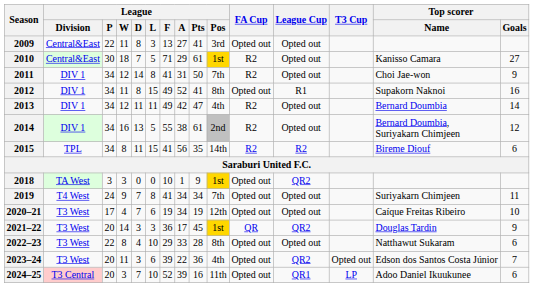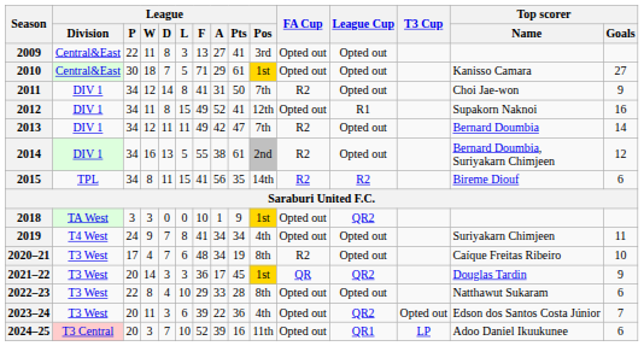 <table class="wikitable" style="text-align: center">
 <tr>
 <th rowspan=2>Season</th>
 <th colspan=9>League</th>
 <th rowspan=2><a href='#'>FA Cup</a></th>
 <th rowspan=2><a href='#'>League Cup</a></th>
 <th rowspan=2><a href='#'>T3 Cup</a></th>
 <th colspan=2>Top scorer</th>
 </tr>
 <tr>
 <th>Division</th>
 <th>P</th>
 <th>W</th>
 <th>D</th>
 <th>L</th>
 <th>F</th>
 <th>A</th>
 <th>Pts</th>
 <th>Pos</th>
 <th>Name</th>
 <th>Goals</th>
 </tr>
 <tr>
 <th>2009</th>
 <td><a href='#'>Central&East</a></td>
 <td>22</td>
 <td>11</td>
 <td>8</td>
 <td>3</td>
 <td>13</td>
 <td>27</td>
 <td>41</td>
 <td>3rd</td>
 <td>Opted out</td>
 <td>Opted out</td>
 <td></td>
 <td></td>
 <td></td>
 </tr>
 <tr>
 <th>2010</th>
 <td bgcolor="#DDFFDD"><a href='#'>Central&East</a></td>
 <td>30</td>
 <td>18</td>
 <td>7</td>
 <td>5</td>
 <td>71</td>
 <td>29</td>
 <td>61</td>
 <td bgcolor=gold>1st</td>
-<td>R2</td>
+<td>Opted out</td>
 <td>Opted out</td>
 <td></td>
 <td align="left"> Kanisso Camara</td>
 <td>27</td>
 </tr>
 <tr>
 <th>2011</th>
 <td><a href='#'>DIV 1</a></td>
 <td>34</td>
 <td>12</td>
 <td>14</td>
 <td>8</td>
 <td>41</td>
 <td>31</td>
 <td>50</td>
 <td>7th</td>
 <td>R2</td>
 <td>Opted out</td>
 <td></td>
 <td align="left"> Choi Jae-won</td>
 <td>9</td>
 </tr>
 <tr>
 <th>2012</th>
 <td><a href='#'>DIV 1</a></td>
 <td>34</td>
 <td>11</td>
 <td>8</td>
 <td>15</td>
 <td>49</td>
 <td>52</td>
 <td>41</td>
-<td>8th</td>
+<td>12th</td>
 <td>Opted out</td>
 <td>R1</td>
 <td></td>
 <td align="left"> Supakorn Naknoi</td>
 <td>16</td>
 </tr>
 <tr>
 <th>2013</th>
 <td><a href='#'>DIV 1</a></td>
 <td>34</td>
 <td>12</td>
 <td>11</td>
 <td>11</td>
 <td>49</td>
 <td>42</td>
 <td>47</td>
-<td>4th</td>
+<td>7th</td>
 <td>R2</td>
 <td>Opted out</td>
 <td></td>
 <td align="left"> <a href='#'>Bernard Doumbia</a></td>
 <td>14</td>
 </tr>
 <tr>
 <th>2014</th>
 <td bgcolor="#DDFFDD"><a href='#'>DIV 1</a></td>
 <td>34</td>
 <td>16</td>
 <td>13</td>
 <td>5</td>
 <td>55</td>
 <td>38</td>
 <td>61</td>
 <td bgcolor=silver>2nd</td>
 <td>R2</td>
 <td>Opted out</td>
 <td></td>
 <td align="left"> <a href='#'>Bernard Doumbia</a>,<br> Suriyakarn Chimjeen</td>
 <td>12</td>
 </tr>
 <tr>
 <th>2015</th>
 <td><a href='#'>TPL</a></td>
 <td>34</td>
 <td>8</td>
 <td>11</td>
 <td>15</td>
 <td>41</td>
 <td>56</td>
 <td>35</td>
 <td>14th</td>
 <td><a href='#'>R2</a></td>
 <td><a href='#'>R2</a></td>
 <td></td>
 <td align="left"> <a href='#'>Bireme Diouf</a></td>
 <td>6</td>
 </tr>
 <tr>
 <th colspan="17">Saraburi United F.C.</th>
 </tr>
 <tr>
 <th>2018</th>
 <td bgcolor="#DDFFDD"><a href='#'>TA West</a></td>
 <td>3</td>
 <td>3</td>
 <td>0</td>
 <td>0</td>
 <td>10</td>
 <td>1</td>
 <td>9</td>
 <td bgcolor="gold">1st</td>
 <td>Opted out</td>
 <td><a href='#'>QR2</a></td>
 <td></td>
 <td></td>
 <td></td>
 </tr>
 <tr>
 <th>2019</th>
 <td><a href='#'>T4 West</a></td>
 <td>24</td>
 <td>9</td>
 <td>7</td>
 <td>8</td>
 <td>41</td>
 <td>34</td>
 <td>34</td>
-<td>7th</td>
+<td>4th</td>
 <td>Opted out</td>
 <td>Opted out</td>
 <td></td>
 <td align="left"> Suriyakarn Chimjeen</td>
 <td>11</td>
 </tr>
 <tr>
 <th>2020–21</th>
 <td><a href='#'>T3 West</a></td>
 <td>17</td>
 <td>4</td>
 <td>7</td>
 <td>6</td>
-<td>19</td>
+<td>48</td>
 <td>34</td>
 <td>19</td>
-<td>12th</td>
-<td>Opted out</td>
+<td>8th</td>
+<td>R2</td>
 <td>Opted out</td>
 <td></td>
 <td align="left"> Caíque Freitas Ribeiro</td>
 <td>10</td>
 </tr>
 <tr>
 <th>2021–22</th>
 <td><a href='#'>T3 West</a></td>
 <td>20</td>
 <td>14</td>
 <td>3</td>
 <td>3</td>
 <td>36</td>
 <td>17</td>
 <td>45</td>
 <td bgcolor="gold">1st</td>
 <td><a href='#'>QR</a></td>
 <td><a href='#'>QR2</a></td>
 <td></td>
 <td align="left"> <a href='#'>Douglas Tardin</a></td>
 <td>9</td>
 </tr>
 <tr>
 <th>2022–23</th>
 <td><a href='#'>T3 West</a></td>
 <td>22</td>
 <td>8</td>
 <td>4</td>
 <td>10</td>
 <td>29</td>
 <td>33</td>
 <td>28</td>
 <td>8th</td>
 <td>Opted out</td>
 <td>Opted out</td>
 <td></td>
 <td align="left"> Natthawut Sukaram</td>
 <td>6</td>
 </tr>
 <tr>
 <th>2023–24</th>
 <td><a href='#'>T3 West</a></td>
 <td>20</td>
 <td>11</td>
 <td>3</td>
 <td>6</td>
 <td>39</td>
 <td>22</td>
 <td>36</td>
 <td>4th</td>
 <td>Opted out</td>
 <td><a href='#'>QR2</a></td>
 <td>Opted out</td>
 <td align="left"> Edson dos Santos Costa Júnior</td>
 <td>7</td>
 </tr>
 <tr>
 <th>2024–25</th>
 <td bgcolor="#FFCCCC"><a href='#'>T3 Central</a></td>
 <td>20</td>
 <td>3</td>
 <td>7</td>
 <td>10</td>
 <td>52</td>
 <td>39</td>
 <td>16</td>
 <td>11th</td>
 <td>Opted out</td>
 <td><a href='#'>QR1</a></td>
 <td><a href='#'>LP</a></td>
 <td align="left"> Adoo Daniel Ikuukunee</td>
 <td>6</td>
 </tr>
 </table>
